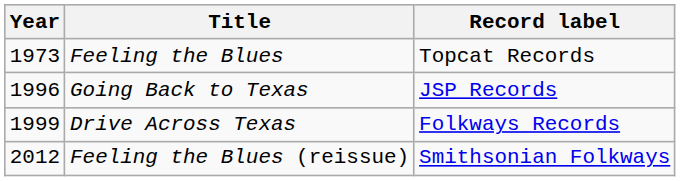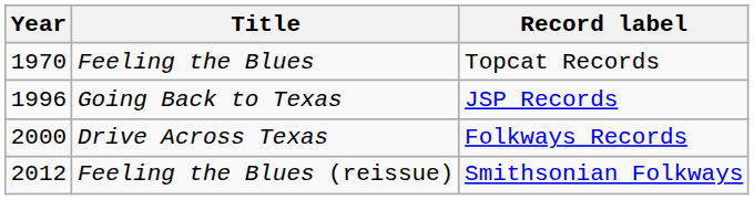 <table class="wikitable sortable">
 <tr>
 <th>Year</th>
 <th>Title</th>
 <th>Record label</th>
 </tr>
 <tr>
-<td>1973</td>
+<td>1970</td>
 <td><em>Feeling the Blues</em></td>
 <td style="text-align:left;">Topcat Records</td>
 </tr>
 <tr>
 <td>1996</td>
 <td><em>Going Back to Texas</em></td>
 <td style="text-align:left;"><a href='#'>JSP Records</a></td>
 </tr>
 <tr>
-<td>1999</td>
+<td>2000</td>
 <td><em>Drive Across Texas</em></td>
 <td style="text-align:left;"><a href='#'>Folkways Records</a></td>
 </tr>
 <tr>
 <td>2012</td>
 <td><em>Feeling the Blues</em> (reissue)</td>
 <td style="text-align:left;"><a href='#'>Smithsonian Folkways</a></td>
 </tr>
 </table>
